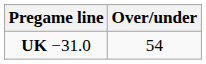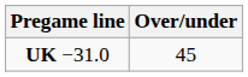 <table class="wikitable">
 <tr align="center">
 <th style=>Pregame line</th>
 <th style=>Over/under</th>
 </tr>
 <tr align="center">
 <td><strong>UK</strong> −31.0</td>
-<td>54</td>
+<td>45</td>
 </tr>
 </table>
